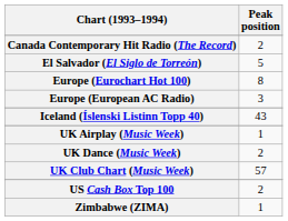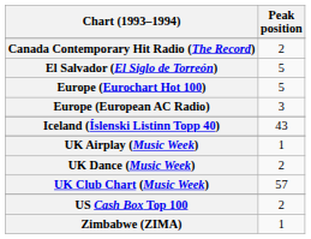 <table class="wikitable sortable plainrowheaders" style="text-align:center">
 <tr>
 <th>Chart (1993–1994)</th>
 <th>Peak<br>position</th>
 </tr>
 <tr>
 </tr>
 <tr>
 </tr>
 <tr>
 </tr>
 <tr>
 </tr>
 <tr>
 <th scope="row">Canada Contemporary Hit Radio (<em><a href='#'>The Record</a></em>)</th>
 <td>2</td>
 </tr>
 <tr>
 <th scope="row">El Salvador (<em><a href='#'>El Siglo de Torreón</a></em>)</th>
 <td>5</td>
 </tr>
 <tr>
 <th scope="row">Europe (<a href='#'>Eurochart Hot 100</a>)</th>
-<td>8</td>
+<td>5</td>
 </tr>
 <tr>
 <th scope="row">Europe (European AC Radio)</th>
 <td>3</td>
 </tr>
 <tr>
 </tr>
 <tr>
 <th scope="row">Iceland (<a href='#'>Íslenski Listinn Topp 40</a>)</th>
 <td>43</td>
 </tr>
 <tr>
 </tr>
 <tr>
 </tr>
 <tr>
 </tr>
 <tr>
 </tr>
 <tr>
 </tr>
 <tr>
 </tr>
 <tr>
 </tr>
 <tr>
 </tr>
 <tr>
 <th scope="row">UK Airplay (<em><a href='#'>Music Week</a></em>)</th>
 <td>1</td>
 </tr>
 <tr>
 <th scope="row">UK Dance (<em><a href='#'>Music Week</a></em>)</th>
 <td>2</td>
 </tr>
 <tr>
 <th scope="row"><a href='#'>UK Club Chart</a> (<em><a href='#'>Music Week</a></em>)</th>
 <td>57</td>
 </tr>
 <tr>
 </tr>
 <tr>
 </tr>
 <tr>
 </tr>
 <tr>
 </tr>
 <tr>
 </tr>
 <tr>
 </tr>
 <tr>
 <th scope="row">US <a href='#'><em>Cash Box</em> Top 100</a></th>
 <td>2</td>
 </tr>
 <tr>
 <th scope="row">Zimbabwe (ZIMA)</th>
 <td>1</td>
 </tr>
 </table>
